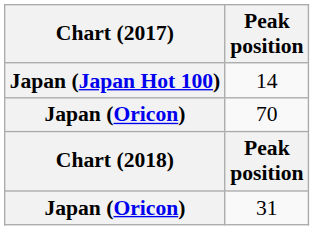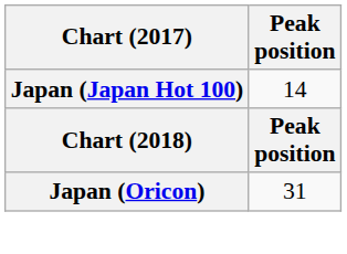 <table class="wikitable sortable plainrowheaders" style="text-align:center;">
 <tr>
 <th scope="col">Chart (2017)</th>
 <th scope="col">Peak<br>position</th>
 </tr>
 <tr>
 <th scope="row">Japan (<a href='#'>Japan Hot 100</a>)</th>
 <td>14</td>
 </tr>
 <tr>
-<th scope="row">Japan (<a href='#'>Oricon</a>)</th>
-<td>70</td>
-</tr>
-<tr>
 <th scope="col">Chart (2018)</th>
 <th scope="col">Peak<br>position</th>
 </tr>
 <tr>
 <th scope="row">Japan (<a href='#'>Oricon</a>)</th>
 <td>31</td>
 </tr>
 </table>
